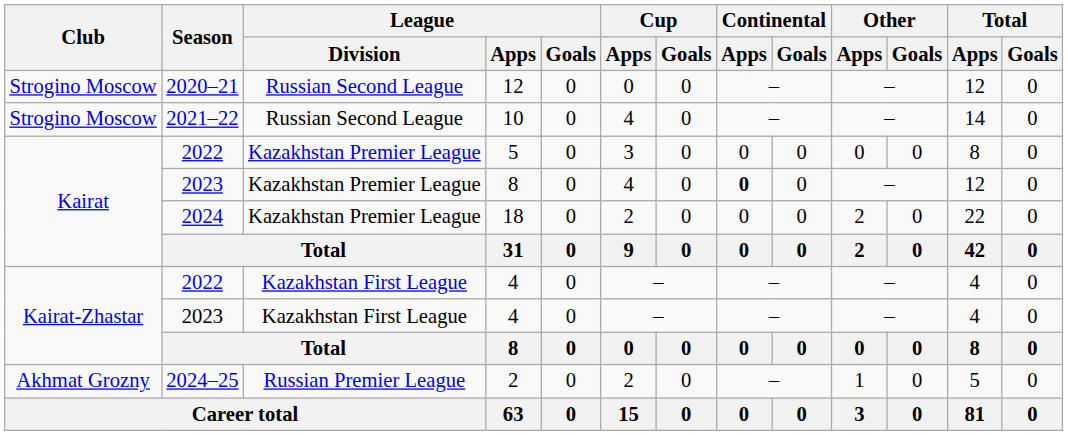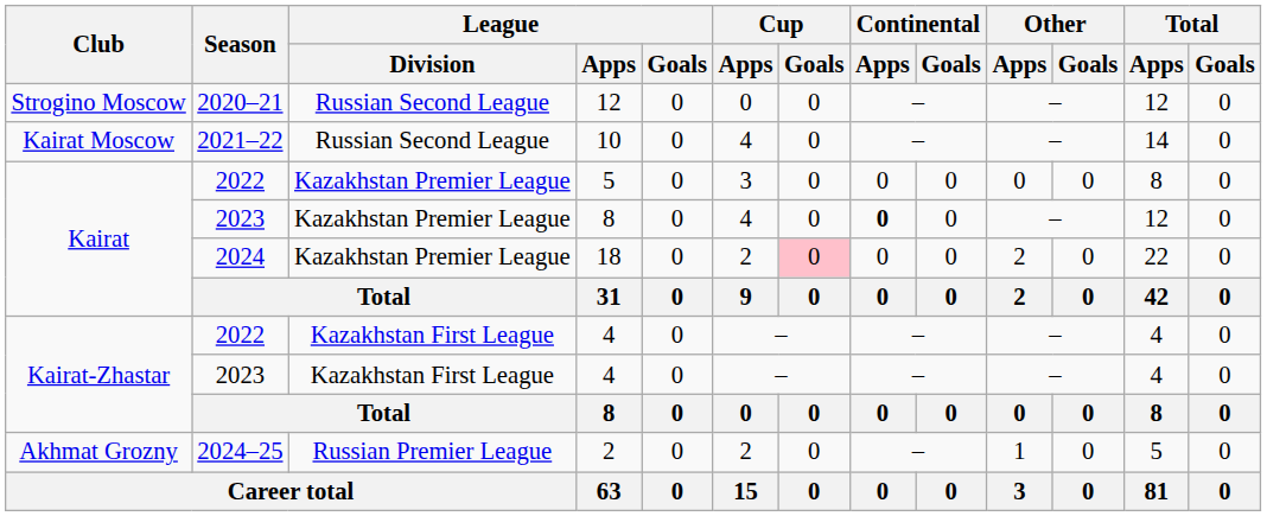 <table class="wikitable" style="text-align: center;">
 <tr>
 <th rowspan=2>Club</th>
 <th rowspan=2>Season</th>
 <th colspan=3>League</th>
 <th colspan=2>Cup</th>
 <th colspan=2>Continental</th>
 <th colspan=2>Other</th>
 <th colspan=2>Total</th>
 </tr>
 <tr>
 <th>Division</th>
 <th>Apps</th>
 <th>Goals</th>
 <th>Apps</th>
 <th>Goals</th>
 <th>Apps</th>
 <th>Goals</th>
 <th>Apps</th>
 <th>Goals</th>
 <th>Apps</th>
 <th>Goals</th>
 </tr>
 <tr>
 <td><a href='#'>Strogino Moscow</a></td>
 <td><a href='#'>2020–21</a></td>
 <td><a href='#'>Russian Second League</a></td>
 <td>12</td>
 <td>0</td>
 <td>0</td>
 <td>0</td>
 <td colspan=2>–</td>
 <td colspan=2>–</td>
 <td>12</td>
 <td>0</td>
 </tr>
 <tr>
-<td><a href='#'>Strogino Moscow</a></td>
+<td><a href='#'>Kairat Moscow</a></td>
 <td><a href='#'>2021–22</a></td>
 <td>Russian Second League</td>
 <td>10</td>
 <td>0</td>
 <td>4</td>
 <td>0</td>
 <td colspan=2>–</td>
 <td colspan=2>–</td>
 <td>14</td>
 <td>0</td>
 </tr>
 <tr>
 <td rowspan="4"><a href='#'>Kairat</a></td>
 <td><a href='#'>2022</a></td>
 <td><a href='#'>Kazakhstan Premier League</a></td>
 <td>5</td>
 <td>0</td>
 <td>3</td>
 <td>0</td>
 <td>0</td>
 <td>0</td>
 <td>0</td>
 <td>0</td>
 <td>8</td>
 <td>0</td>
 </tr>
 <tr>
 <td><a href='#'>2023</a></td>
 <td>Kazakhstan Premier League</td>
 <td>8</td>
 <td>0</td>
 <td>4</td>
 <td>0</td>
 <td><strong>0</strong></td>
 <td>0</td>
 <td colspan=2>–</td>
 <td>12</td>
 <td>0</td>
 </tr>
 <tr>
 <td><a href='#'>2024</a></td>
 <td>Kazakhstan Premier League</td>
 <td>18</td>
 <td>0</td>
 <td>2</td>
-<td>0</td>
+<td style="background: pink;">0</td>
 <td>0</td>
 <td>0</td>
 <td>2</td>
 <td>0</td>
 <td>22</td>
 <td>0</td>
 </tr>
 <tr>
 <th colspan=2>Total</th>
 <th>31</th>
 <th>0</th>
 <th>9</th>
 <th>0</th>
 <th>0</th>
 <th>0</th>
 <th>2</th>
 <th>0</th>
 <th>42</th>
 <th>0</th>
 </tr>
 <tr>
 <td rowspan="3"><a href='#'>Kairat-Zhastar</a></td>
 <td><a href='#'>2022</a></td>
 <td><a href='#'>Kazakhstan First League</a></td>
 <td>4</td>
 <td>0</td>
 <td colspan=2>–</td>
 <td colspan=2>–</td>
 <td colspan=2>–</td>
 <td>4</td>
 <td>0</td>
 </tr>
 <tr>
 <td>2023</td>
 <td>Kazakhstan First League</td>
 <td>4</td>
 <td>0</td>
 <td colspan=2>–</td>
 <td colspan=2>–</td>
 <td colspan=2>–</td>
 <td>4</td>
 <td>0</td>
 </tr>
 <tr>
 <th colspan=2>Total</th>
 <th>8</th>
 <th>0</th>
 <th>0</th>
 <th>0</th>
 <th>0</th>
 <th>0</th>
 <th>0</th>
 <th>0</th>
 <th>8</th>
 <th>0</th>
 </tr>
 <tr>
 <td><a href='#'>Akhmat Grozny</a></td>
 <td><a href='#'>2024–25</a></td>
 <td><a href='#'>Russian Premier League</a></td>
 <td>2</td>
 <td>0</td>
 <td>2</td>
 <td>0</td>
 <td colspan=2>–</td>
 <td>1</td>
 <td>0</td>
 <td>5</td>
 <td>0</td>
 </tr>
 <tr>
 <th colspan=3>Career total</th>
 <th>63</th>
 <th>0</th>
 <th>15</th>
 <th>0</th>
 <th>0</th>
 <th>0</th>
 <th>3</th>
 <th>0</th>
 <th>81</th>
 <th>0</th>
 </tr>
 </table>
